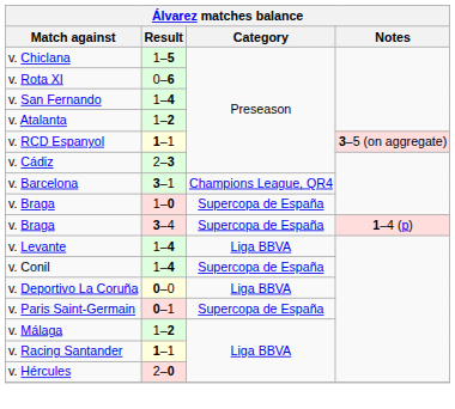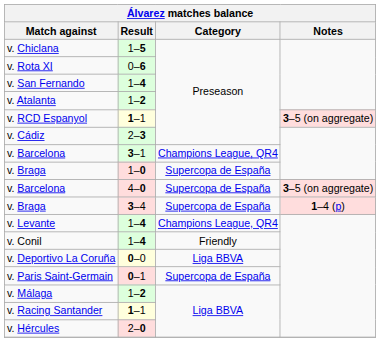 <table class="wikitable collapsible collapsed" style="font-size: 80%">
 <tr>
 <th colspan="4"><a href='#'>Álvarez</a> matches balance</th>
 </tr>
 <tr>
 <th>Match against</th>
 <th>Result</th>
 <th>Category</th>
 <th>Notes</th>
 </tr>
 <tr>
 <td>v.  <a href='#'>Chiclana</a></td>
 <td bgcolor="#ddffdd" align="center">1–<strong>5</strong></td>
 <td rowspan="6" align="center">Preseason</td>
 <td rowspan="4"></td>
 </tr>
 <tr>
 <td>v.  <a href='#'>Rota XI</a></td>
 <td bgcolor="#ddffdd" align="center">0–<strong>6</strong></td>
 </tr>
 <tr>
 <td>v.  <a href='#'>San Fernando</a></td>
 <td bgcolor="#ddffdd" align="center">1–<strong>4</strong></td>
 </tr>
 <tr>
 <td>v.  <a href='#'>Atalanta</a></td>
 <td bgcolor="#ddffdd" align="center">1–<strong>2</strong></td>
 </tr>
 <tr>
 <td>v. <a href='#'>RCD Espanyol</a></td>
 <td bgcolor="#ffffdd" align="center"><strong>1</strong>–1</td>
 <td align="center" bgcolor="#ffdddd"><strong>3</strong>–5 (on aggregate)</td>
 </tr>
 <tr>
 <td>v.  <a href='#'>Cádiz</a></td>
 <td bgcolor="#ddffdd" align="center">2–<strong>3</strong></td>
 <td rowspan="3"></td>
 </tr>
 <tr>
 <td>v. <a href='#'>Barcelona</a></td>
 <td bgcolor="#ddffdd" align="center"><strong>3</strong>–1</td>
 <td align="center"><a href='#'>Champions League, QR4</a></td>
 </tr>
 <tr>
 <td>v.  <a href='#'>Braga</a></td>
 <td bgcolor="#ffdddd" align="center">1–<strong>0</strong></td>
 <td align="center"><a href='#'>Supercopa de España</a></td>
 </tr>
 <tr>
+<td>v. <a href='#'>Barcelona</a></td>
+<td bgcolor="#ffdddd" align="center">4–<strong>0</strong></td>
+<td align="center"><a href='#'>Supercopa de España</a></td>
+<td align="center" bgcolor="#ffdddd"><strong>3</strong>–5 (on aggregate)</td>
+</tr>
+<tr>
 <td>v.  <a href='#'>Braga</a></td>
 <td bgcolor="#ffdddd" align="center"><strong>3</strong>–4</td>
 <td align="center"><a href='#'>Supercopa de España</a></td>
 <td bgcolor="#ffdddd" align="center"><strong>1</strong>–4 (<a href='#'>p</a>)</td>
 </tr>
 <tr>
 <td>v. <a href='#'>Levante</a></td>
 <td bgcolor="#ddffdd" align="center" align="center">1–<strong>4</strong></td>
-<td align="center"><a href='#'>Liga BBVA</a></td>
+<td align="center"><a href='#'>Champions League, QR4</a></td>
 <td rowspan="7"></td>
 </tr>
 <tr>
 <td>v.  Conil</td>
 <td bgcolor="#ddffdd" align="center">1–<strong>4</strong></td>
-<td align="center"><a href='#'>Supercopa de España</a></td>
+<td align="center">Friendly</td>
 </tr>
 <tr>
 <td>v. <a href='#'>Deportivo La Coruña</a></td>
 <td bgcolor="#ffffdd" align="center"><strong>0</strong>–0</td>
 <td align="center"><a href='#'>Liga BBVA</a></td>
 </tr>
 <tr>
 <td>v.  <a href='#'>Paris Saint-Germain</a></td>
 <td bgcolor="#ffdddd" align="center"><strong>0</strong>–1</td>
 <td align="center"><a href='#'>Supercopa de España</a></td>
 </tr>
 <tr>
 <td>v. <a href='#'>Málaga</a></td>
 <td bgcolor="#ddffdd" align="center">1–<strong>2</strong></td>
 <td align="center" rowspan="3"><a href='#'>Liga BBVA</a></td>
 </tr>
 <tr>
 <td>v. <a href='#'>Racing Santander</a></td>
 <td bgcolor="#ffffdd" align="center"><strong>1</strong>–1</td>
 </tr>
 <tr>
 <td>v. <a href='#'>Hércules</a></td>
 <td bgcolor="#ffdddd" align="center">2–<strong>0</strong></td>
 </tr>
 <tr>
 </tr>
 </table>
